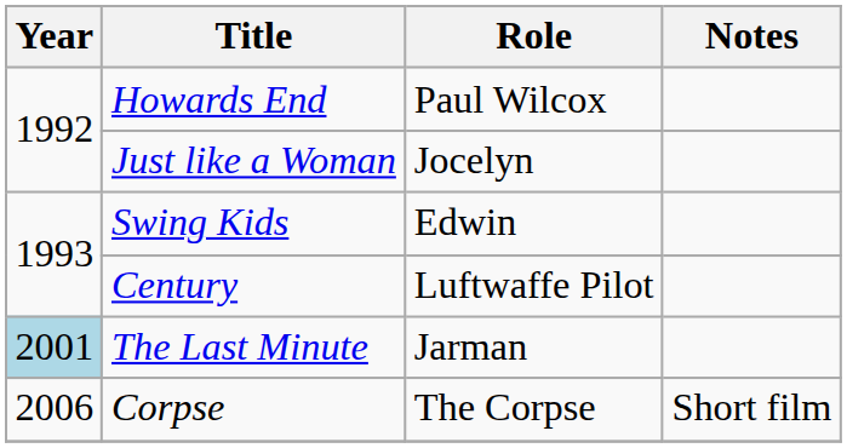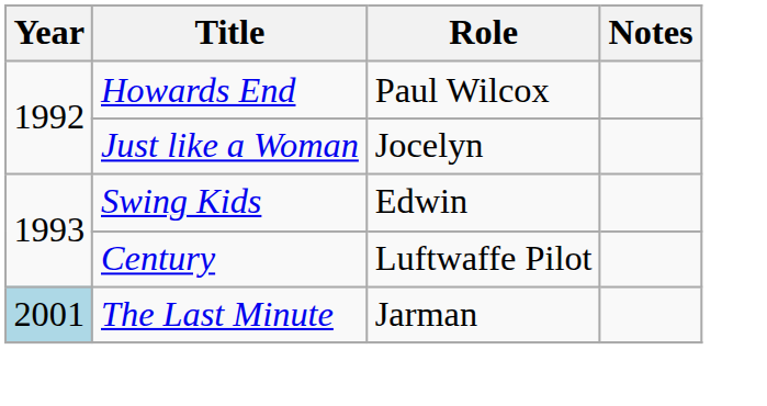 <table class="wikitable">
 <tr>
 <th>Year</th>
 <th>Title</th>
 <th>Role</th>
 <th>Notes</th>
 </tr>
 <tr>
 <td rowspan=2>1992</td>
 <td><a href='#'><em>Howards End</em></a></td>
 <td>Paul Wilcox</td>
 <td></td>
 </tr>
 <tr>
 <td><a href='#'><em>Just like a Woman</em></a></td>
 <td>Jocelyn</td>
 <td></td>
 </tr>
 <tr>
 <td rowspan=2>1993</td>
 <td><a href='#'><em>Swing Kids</em></a></td>
 <td>Edwin</td>
 <td></td>
 </tr>
 <tr>
 <td><a href='#'><em>Century</em></a></td>
 <td>Luftwaffe Pilot</td>
 <td></td>
 </tr>
 <tr>
 <td style="background: lightblue;">2001</td>
 <td><em><a href='#'>The Last Minute</a></em></td>
 <td>Jarman</td>
 <td></td>
 </tr>
 <tr>
-<td>2006</td>
-<td><em>Corpse</em></td>
-<td>The Corpse</td>
-<td>Short film</td>
-</tr>
-<tr>
 </tr>
 </table>
